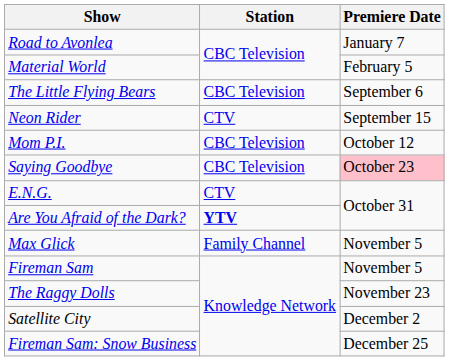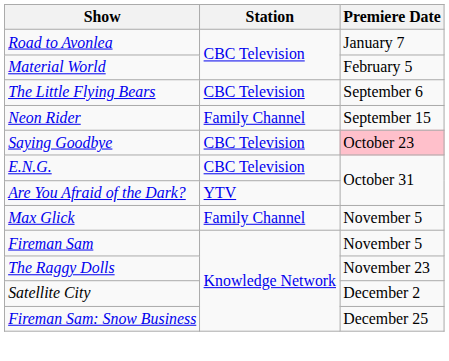 <table class="wikitable">
 <tr>
 <th>Show</th>
 <th>Station</th>
 <th>Premiere Date</th>
 </tr>
 <tr>
 <td><em><a href='#'>Road to Avonlea</a></em></td>
 <td rowspan="2"><a href='#'>CBC Television</a></td>
 <td>January 7</td>
 </tr>
 <tr>
 <td><em><a href='#'>Material World</a></em></td>
 <td>February 5</td>
 </tr>
 <tr>
 <td><em><a href='#'>The Little Flying Bears</a></em></td>
 <td><a href='#'>CBC Television</a></td>
 <td>September 6</td>
 </tr>
 <tr>
 <td><em><a href='#'>Neon Rider</a></em></td>
-<td><a href='#'>CTV</a></td>
+<td><a href='#'>Family Channel</a></td>
 <td>September 15</td>
-</tr>
-<tr>
-<td><em><a href='#'>Mom P.I.</a></em></td>
-<td><a href='#'>CBC Television</a></td>
-<td>October 12</td>
 </tr>
 <tr>
 <td><em><a href='#'>Saying Goodbye</a></em></td>
 <td><a href='#'>CBC Television</a></td>
 <td style="background: pink;">October 23</td>
 </tr>
 <tr>
 <td><em><a href='#'>E.N.G.</a></em></td>
-<td><a href='#'>CTV</a></td>
+<td><a href='#'>CBC Television</a></td>
 <td rowspan="2">October 31</td>
 </tr>
 <tr>
 <td><em><a href='#'>Are You Afraid of the Dark?</a></em></td>
-<td><strong><a href='#'>YTV</a></strong></td>
+<td><a href='#'>YTV</a></td>
 </tr>
 <tr>
 <td><em><a href='#'>Max Glick</a></em></td>
 <td><a href='#'>Family Channel</a></td>
 <td>November 5</td>
 </tr>
 <tr>
 <td><em><a href='#'>Fireman Sam</a></em></td>
 <td rowspan="4"><a href='#'>Knowledge Network</a></td>
 <td>November 5</td>
 </tr>
 <tr>
 <td><em><a href='#'>The Raggy Dolls</a></em></td>
 <td>November 23</td>
 </tr>
 <tr>
 <td><em>Satellite City</em></td>
 <td>December 2</td>
 </tr>
 <tr>
 <td><em><a href='#'>Fireman Sam: Snow Business</a></em></td>
 <td>December 25</td>
 </tr>
 </table>
